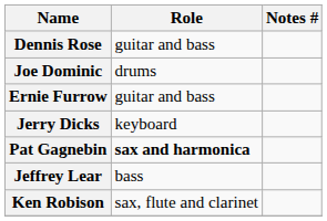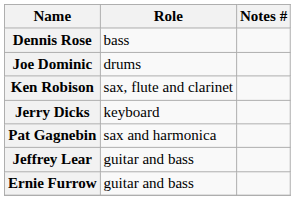 <table class="wikitable plainrowheaders sortable">
 <tr>
 <th scope="col">Name</th>
 <th scope="col">Role</th>
 <th scope="col" class="unsortable">Notes #</th>
 </tr>
 <tr>
 <th scope="row">Dennis Rose</th>
-<td>guitar and bass</td>
+<td>bass</td>
 <td></td>
 </tr>
 <tr>
 <th scope="row">Joe Dominic</th>
 <td>drums</td>
 <td></td>
 </tr>
 <tr>
-<th scope="row">Ernie Furrow</th>
-<td>guitar and bass</td>
+<th scope="row">Ken Robison</th>
+<td>sax, flute and clarinet</td>
 <td></td>
 </tr>
 <tr>
 <th scope="row">Jerry Dicks</th>
 <td>keyboard</td>
 <td></td>
 </tr>
 <tr>
 <th scope="row">Pat Gagnebin</th>
-<td><strong>sax and harmonica</strong></td>
+<td>sax and harmonica</td>
 <td></td>
 </tr>
 <tr>
 <th scope="row">Jeffrey Lear</th>
-<td>bass</td>
+<td>guitar and bass</td>
 <td></td>
 </tr>
 <tr>
-<th scope="row">Ken Robison</th>
-<td>sax, flute and clarinet</td>
+<th scope="row">Ernie Furrow</th>
+<td>guitar and bass</td>
 <td></td>
 </tr>
 <tr>
 </tr>
 </table>
